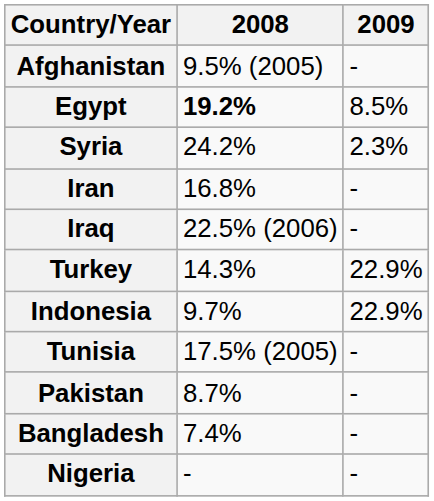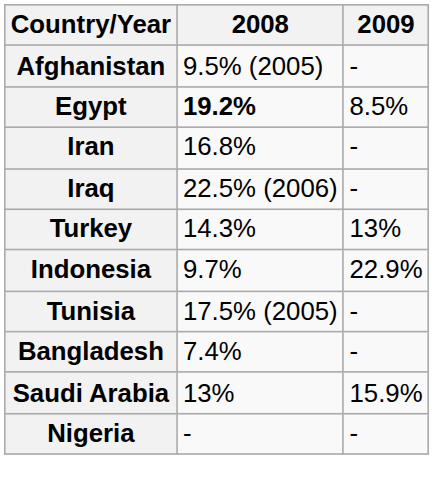 <table class=wikitable style="text-align:left">
 <tr>
 <th>Country/Year</th>
 <th>2008</th>
 <th>2009</th>
 </tr>
 <tr>
 <th>Afghanistan</th>
 <td>9.5% (2005)</td>
 <td>-</td>
 </tr>
 <tr>
 <th>Egypt</th>
 <td><strong>19.2%</strong></td>
 <td>8.5%</td>
 </tr>
 <tr>
-<th>Syria</th>
-<td>24.2%</td>
-<td>2.3%</td>
-</tr>
-<tr>
 <th>Iran</th>
 <td>16.8%</td>
 <td>-</td>
 </tr>
 <tr>
 <th>Iraq</th>
 <td>22.5% (2006)</td>
 <td>-</td>
 </tr>
 <tr>
 <th>Turkey</th>
 <td>14.3%</td>
-<td>22.9%</td>
+<td>13%</td>
 </tr>
 <tr>
 <th>Indonesia</th>
 <td>9.7%</td>
 <td>22.9%</td>
 </tr>
 <tr>
 <th>Tunisia</th>
 <td>17.5% (2005)</td>
 <td>-</td>
 </tr>
 <tr>
-<th>Pakistan</th>
-<td>8.7%</td>
+<th>Bangladesh</th>
+<td>7.4%</td>
 <td>-</td>
 </tr>
 <tr>
-<th>Bangladesh</th>
-<td>7.4%</td>
-<td>-</td>
+<th>Saudi Arabia</th>
+<td>13%</td>
+<td>15.9%</td>
 </tr>
 <tr>
 <th>Nigeria</th>
 <td>-</td>
 <td>-</td>
 </tr>
 </table>
